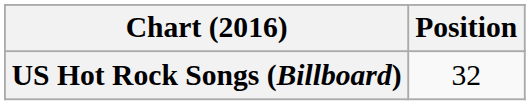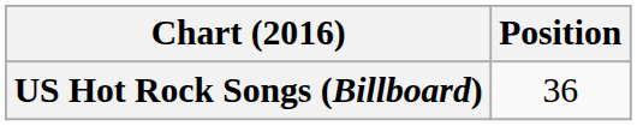 <table class="wikitable plainrowheaders">
 <tr>
 <th>Chart (2016)</th>
 <th>Position</th>
 </tr>
 <tr>
 <th scope="row">US Hot Rock Songs (<em>Billboard</em>)</th>
-<td align="center">32</td>
+<td align="center">36</td>
 </tr>
 </table>
